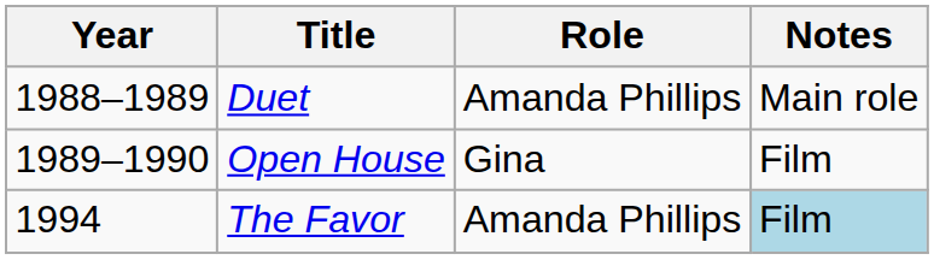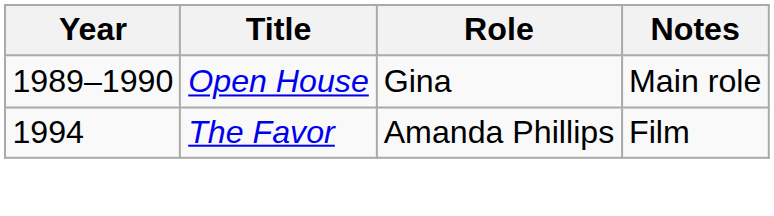 <table class="wikitable sortable">
 <tr>
 <th>Year</th>
 <th>Title</th>
 <th>Role</th>
 <th class="unsortable">Notes</th>
 </tr>
 <tr>
-<td>1988–1989</td>
-<td><em><a href='#'>Duet</a></em></td>
-<td>Amanda Phillips</td>
-<td>Main role</td>
-</tr>
-<tr>
 <td>1989–1990</td>
 <td><em><a href='#'>Open House</a></em></td>
 <td>Gina</td>
-<td>Film</td>
+<td>Main role</td>
 </tr>
 <tr>
 <td>1994</td>
 <td><em><a href='#'>The Favor</a></em></td>
 <td>Amanda Phillips</td>
-<td style="background: lightblue;">Film</td>
+<td>Film</td>
 </tr>
 </table>
